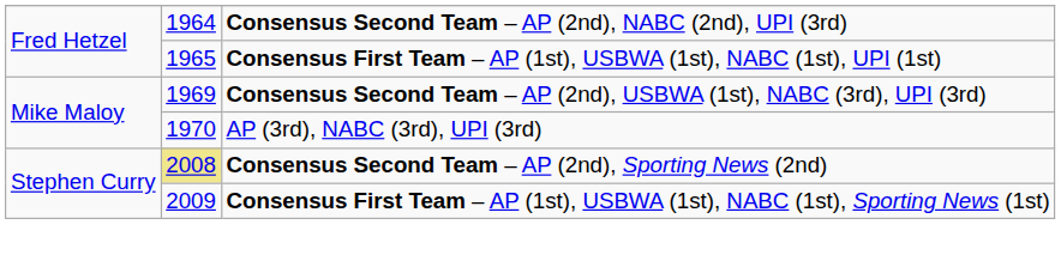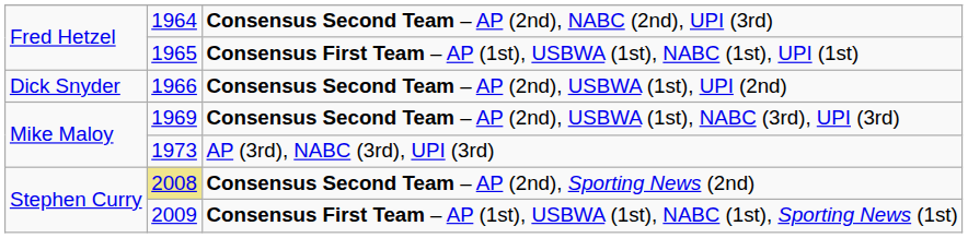 <table class="wikitable">
 <tr>
 </tr>
 <tr>
 <td rowspan=2><a href='#'>Fred Hetzel</a></td>
 <td><a href='#'>1964</a></td>
 <td><strong>Consensus Second Team</strong> – <a href='#'>AP</a> (2nd), <a href='#'>NABC</a> (2nd), <a href='#'>UPI</a> (3rd)</td>
 </tr>
 <tr>
 <td><a href='#'>1965</a></td>
 <td><strong>Consensus First Team</strong> – <a href='#'>AP</a> (1st), <a href='#'>USBWA</a> (1st), <a href='#'>NABC</a> (1st), <a href='#'>UPI</a> (1st)</td>
 </tr>
 <tr>
+<td><a href='#'>Dick Snyder</a></td>
+<td><a href='#'>1966</a></td>
+<td><strong>Consensus Second Team</strong> – <a href='#'>AP</a> (2nd), <a href='#'>USBWA</a> (1st), <a href='#'>UPI</a> (2nd)</td>
+</tr>
+<tr>
 <td rowspan=2><a href='#'>Mike Maloy</a></td>
 <td><a href='#'>1969</a></td>
 <td><strong>Consensus Second Team</strong> – <a href='#'>AP</a> (2nd), <a href='#'>USBWA</a> (1st), <a href='#'>NABC</a> (3rd), <a href='#'>UPI</a> (3rd)</td>
 </tr>
 <tr>
-<td><a href='#'>1970</a></td>
+<td><a href='#'>1973</a></td>
 <td><a href='#'>AP</a> (3rd), <a href='#'>NABC</a> (3rd), <a href='#'>UPI</a> (3rd)</td>
 </tr>
 <tr>
 <td rowspan=2><a href='#'>Stephen Curry</a></td>
 <td style="background: khaki;"><a href='#'>2008</a></td>
 <td><strong>Consensus Second Team</strong> – <a href='#'>AP</a> (2nd), <em><a href='#'>Sporting News</a></em> (2nd)</td>
 </tr>
 <tr>
 <td><a href='#'>2009</a></td>
 <td><strong>Consensus First Team</strong> – <a href='#'>AP</a> (1st), <a href='#'>USBWA</a> (1st), <a href='#'>NABC</a> (1st), <em><a href='#'>Sporting News</a></em> (1st)</td>
 </tr>
 </table>
